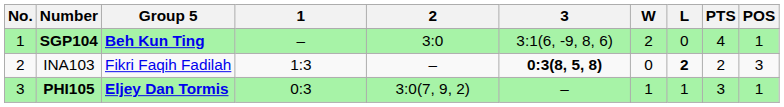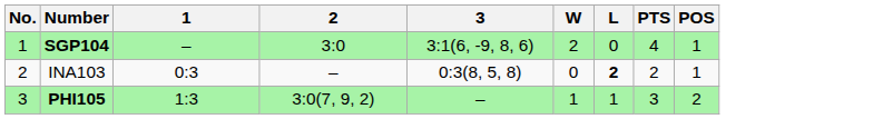 <table class=wikitable style="text-align:center;">
 <tr>
 <th>No.</th>
 <th>Number</th>
-<th>Group 5</th>
 <th width=130>1</th>
 <th width=130>2</th>
 <th width=130>3</th>
 <th width=30>W</th>
 <th width=30>L</th>
 <th width=30>PTS</th>
 <th width=30>POS</th>
 </tr>
 <tr bgcolor=#a7f3a7>
 <td>1</td>
 <td><strong>SGP104</strong></td>
-<td style="text-align:left;"> <strong><a href='#'>Beh Kun Ting</a></strong></td>
 <td>–</td>
 <td>3:0</td>
 <td>3:1(6, -9, 8, 6)</td>
 <td>2</td>
 <td>0</td>
 <td>4</td>
 <td>1</td>
 </tr>
 <tr>
 <td>2</td>
 <td>INA103</td>
-<td style="text-align:left;"> <a href='#'>Fikri Faqih Fadilah</a></td>
-<td>1:3</td>
+<td>0:3</td>
 <td>–</td>
-<td><strong>0:3(8, 5, 8)</strong></td>
+<td>0:3(8, 5, 8)</td>
 <td>0</td>
 <td><strong>2</strong></td>
 <td>2</td>
-<td>3</td>
+<td>1</td>
 </tr>
 <tr bgcolor=#a7f3a7>
 <td>3</td>
 <td><strong>PHI105</strong></td>
-<td style="text-align:left;"> <strong><a href='#'>Eljey Dan Tormis</a></strong></td>
-<td>0:3</td>
+<td>1:3</td>
 <td>3:0(7, 9, 2)</td>
 <td>–</td>
 <td>1</td>
 <td>1</td>
 <td>3</td>
-<td>1</td>
+<td>2</td>
 </tr>
 </table>
